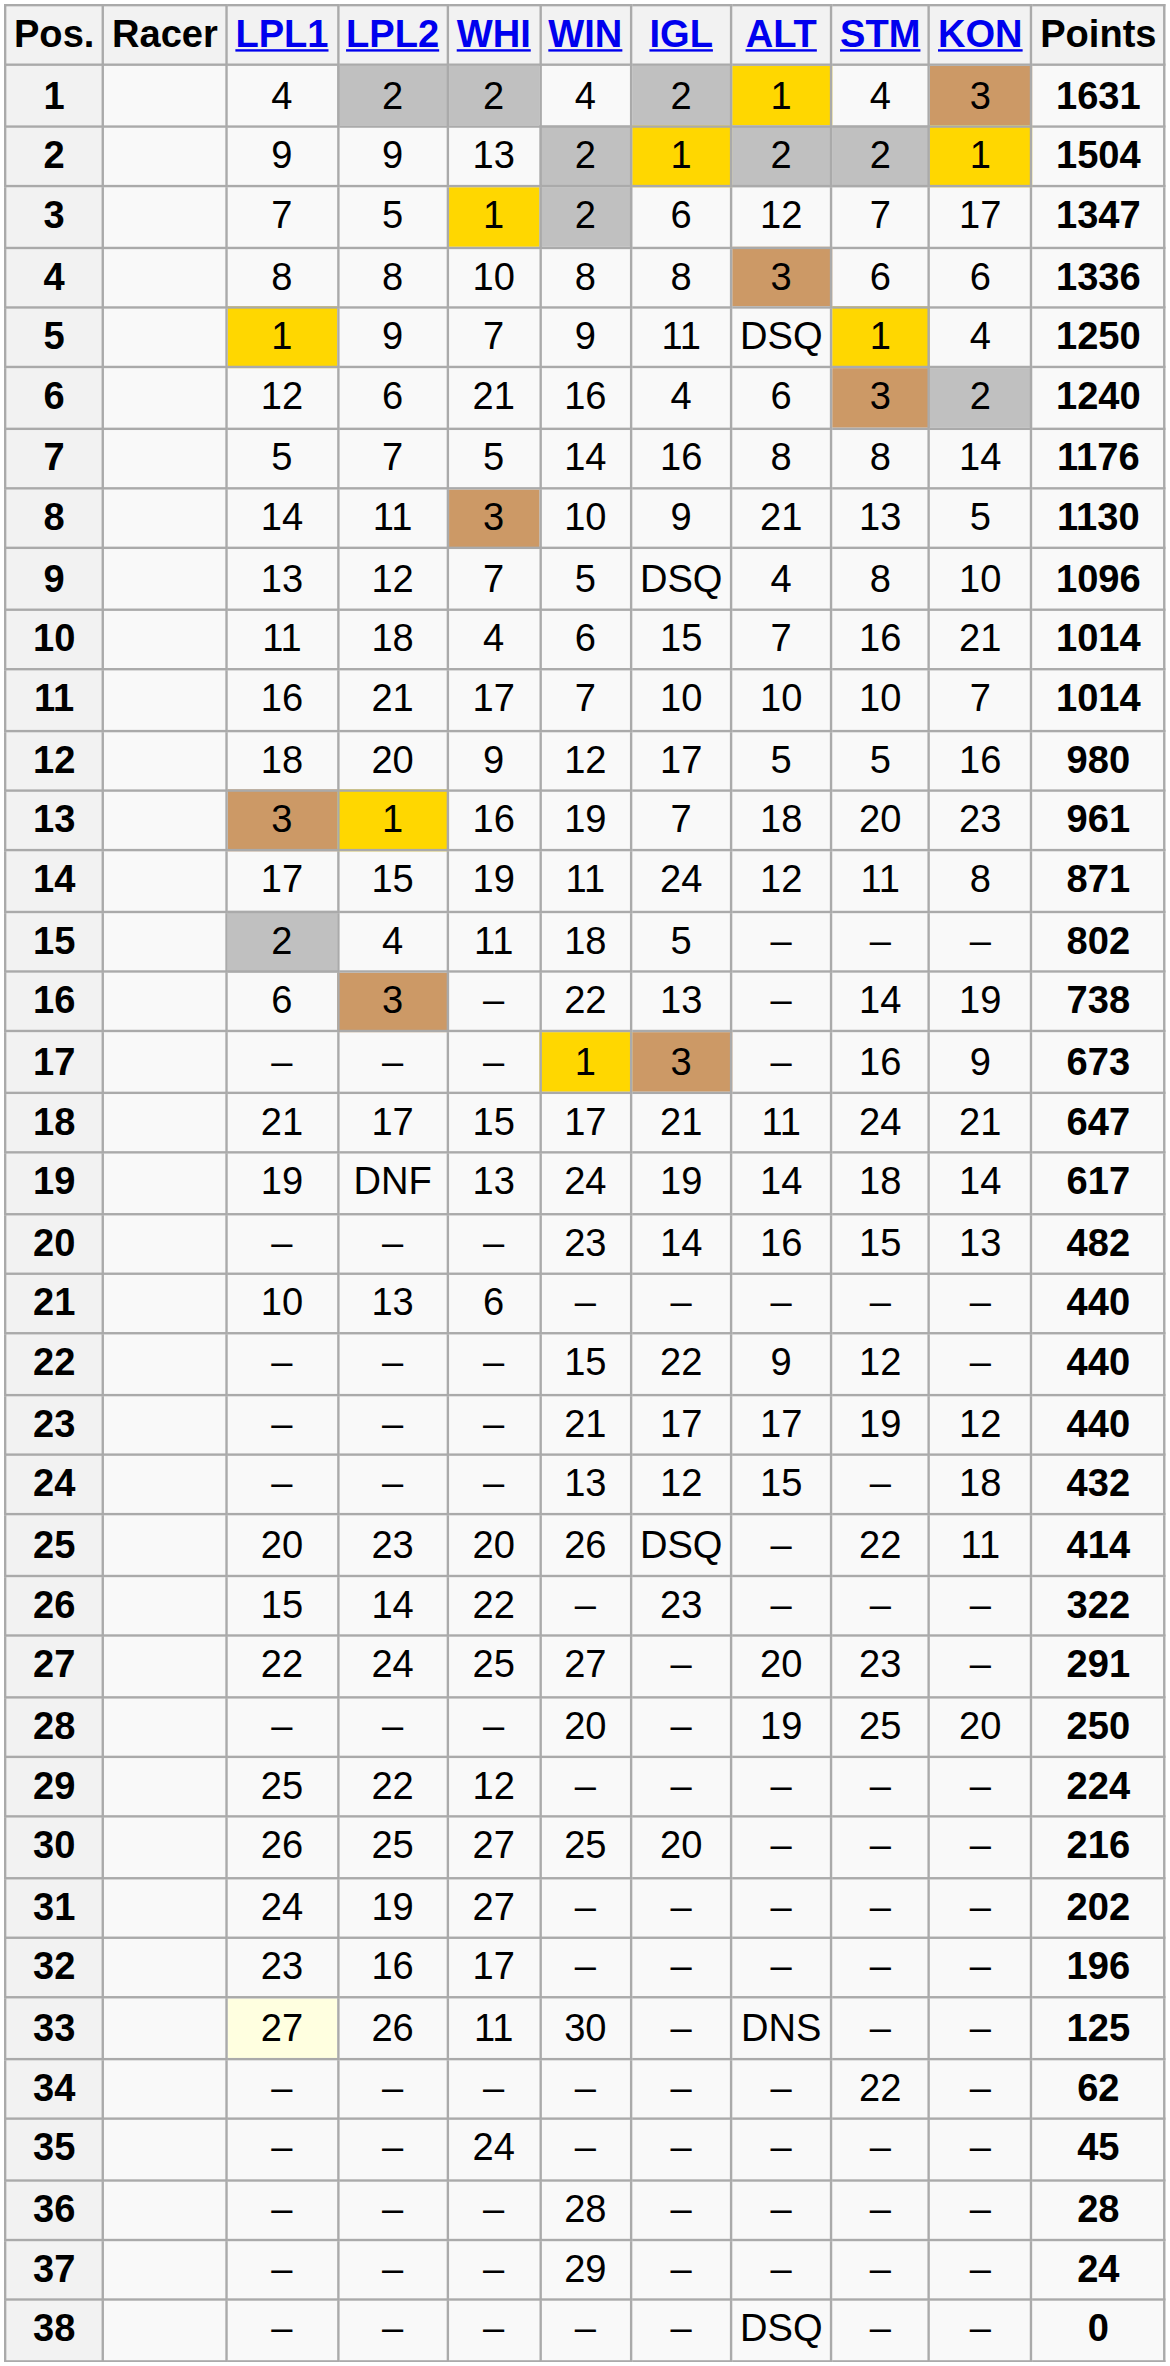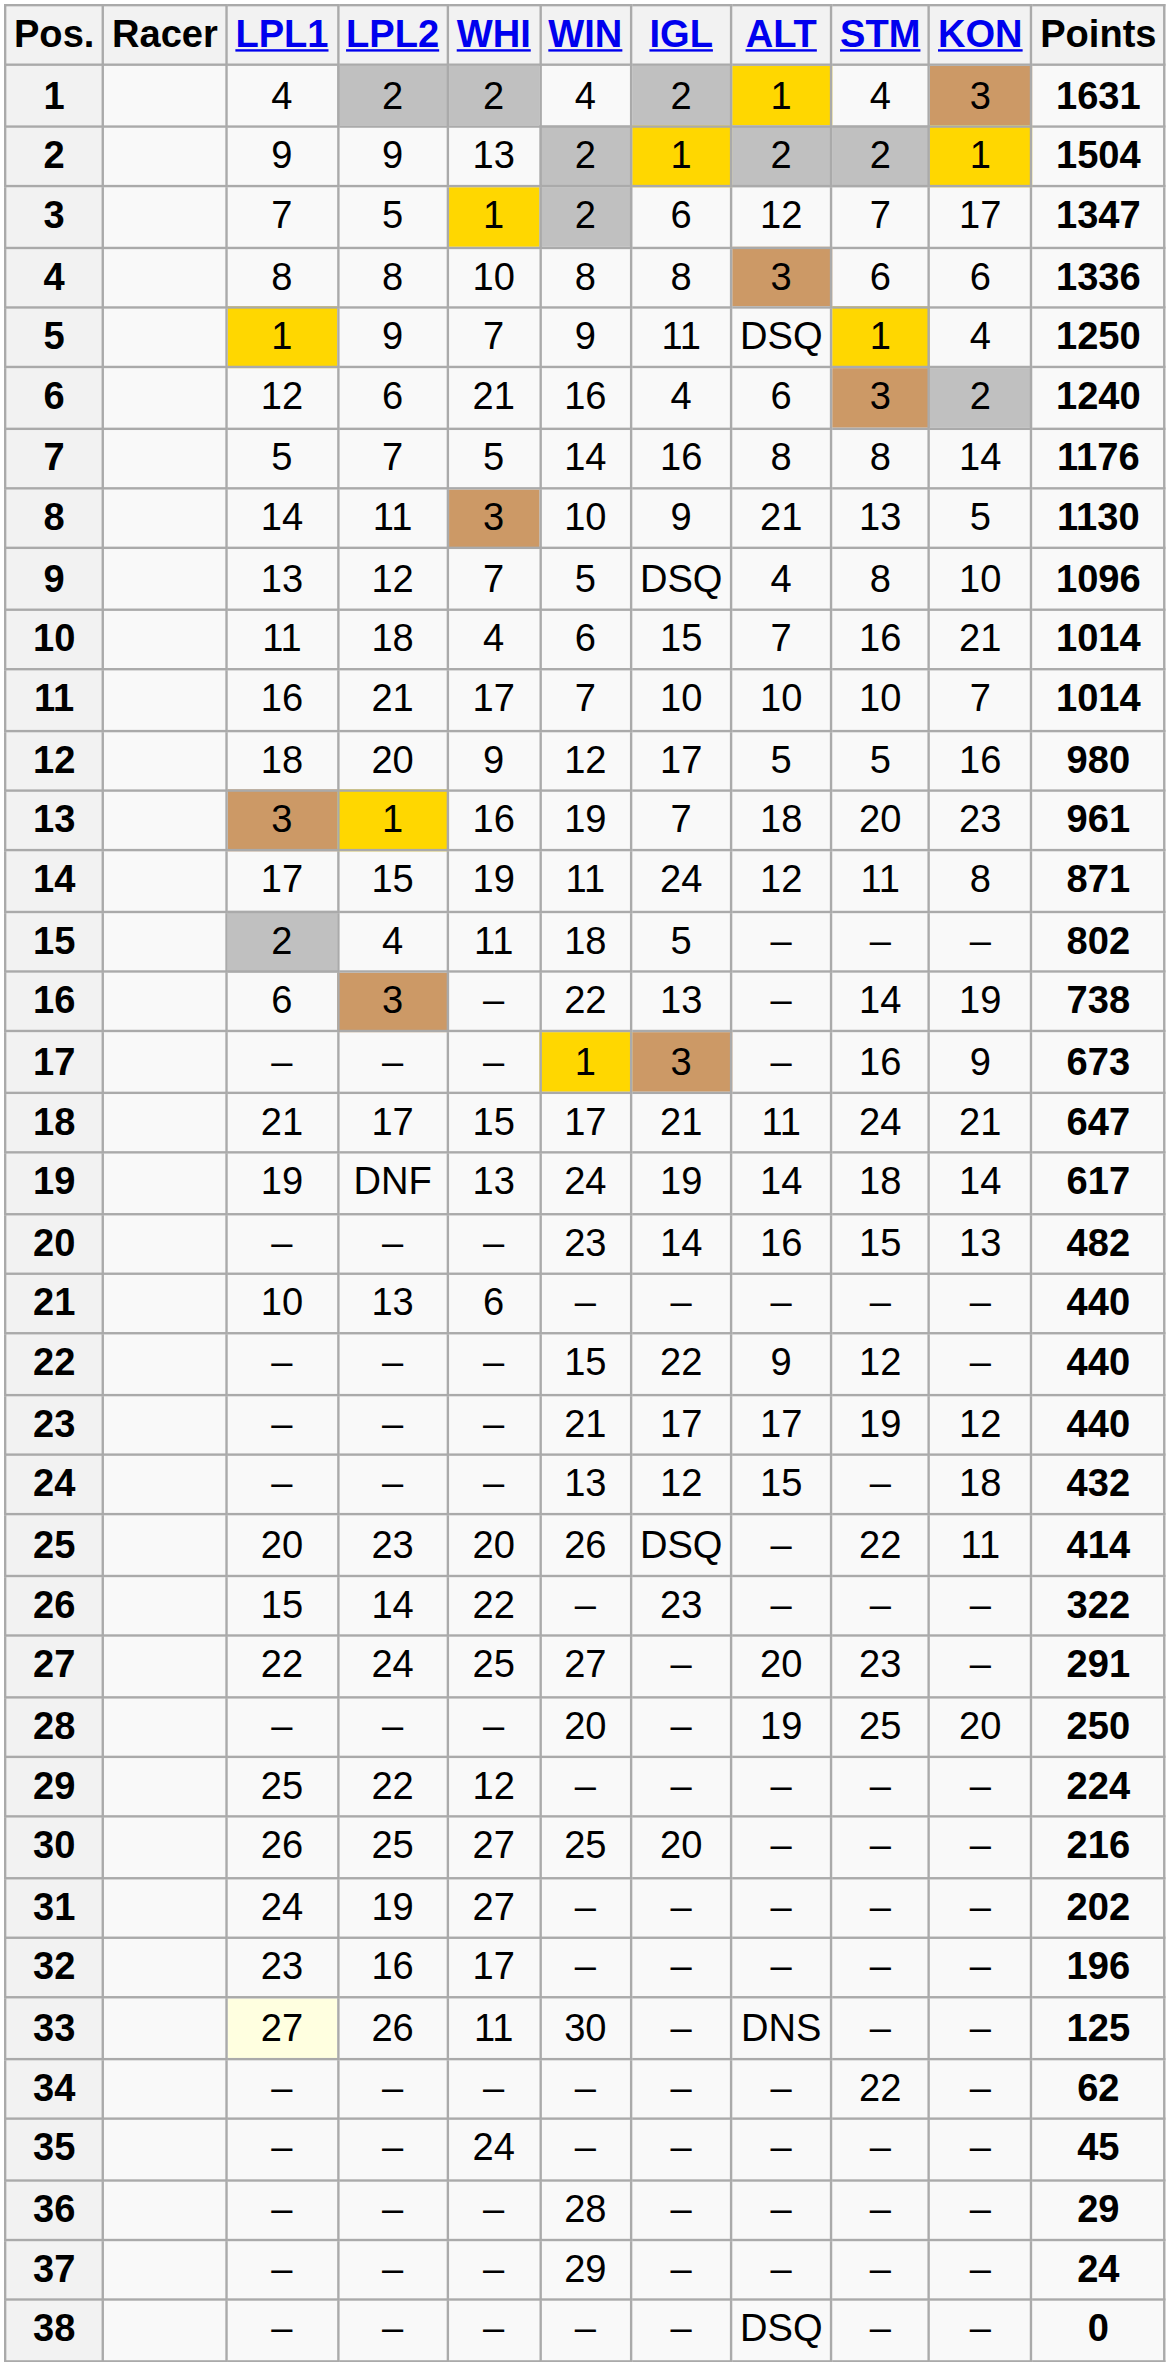 <table class="wikitable sortable plainrowheaders" style="text-align:center;">
 <tr>
 <th scope="col">Pos.</th>
 <th scope="col">Racer</th>
 <th scope="col"> <a href='#'>LPL1</a></th>
 <th scope="col"> <a href='#'>LPL2</a></th>
 <th scope="col"> <a href='#'>WHI</a></th>
 <th scope="col"> <a href='#'>WIN</a></th>
 <th scope="col"> <a href='#'>IGL</a></th>
 <th scope="col"> <a href='#'>ALT</a></th>
 <th scope="col"> <a href='#'>STM</a></th>
 <th scope="col"> <a href='#'>KON</a></th>
 <th style="width:45px;">Points</th>
 </tr>
 <tr>
 <th style="text-align:center;">1</th>
 <td align="left"></td>
 <td>4</td>
 <td style="background:silver;">2</td>
 <td style="background:silver;">2</td>
 <td>4</td>
 <td style="background:silver;">2</td>
 <td style="background:gold;">1</td>
 <td>4</td>
 <td style="background:#c96;">3</td>
 <td><strong>1631</strong></td>
 </tr>
 <tr>
 <th style="text-align:center;">2</th>
 <td align="left"></td>
 <td>9</td>
 <td>9</td>
 <td>13</td>
 <td style="background:silver;">2</td>
 <td style="background:gold;">1</td>
 <td style="background:silver;">2</td>
 <td style="background:silver;">2</td>
 <td style="background:gold;">1</td>
 <td><strong>1504</strong></td>
 </tr>
 <tr>
 <th style="text-align:center;">3</th>
 <td align="left"></td>
 <td>7</td>
 <td>5</td>
 <td style="background:gold;">1</td>
 <td style="background:silver;">2</td>
 <td>6</td>
 <td>12</td>
 <td>7</td>
 <td>17</td>
 <td><strong>1347</strong></td>
 </tr>
 <tr>
 <th style="text-align:center;">4</th>
 <td align="left"></td>
 <td>8</td>
 <td>8</td>
 <td>10</td>
 <td>8</td>
 <td>8</td>
 <td style="background:#c96;">3</td>
 <td>6</td>
 <td>6</td>
 <td><strong>1336</strong></td>
 </tr>
 <tr>
 <th style="text-align:center;">5</th>
 <td align="left"></td>
 <td style="background:gold;">1</td>
 <td>9</td>
 <td>7</td>
 <td>9</td>
 <td>11</td>
 <td>DSQ</td>
 <td style="background:gold;">1</td>
 <td>4</td>
 <td><strong>1250</strong></td>
 </tr>
 <tr>
 <th style="text-align:center;">6</th>
 <td align="left"></td>
 <td>12</td>
 <td>6</td>
 <td>21</td>
 <td>16</td>
 <td>4</td>
 <td>6</td>
 <td style="background:#c96;">3</td>
 <td style="background:silver;">2</td>
 <td><strong>1240</strong></td>
 </tr>
 <tr>
 <th style="text-align:center;">7</th>
 <td align="left"></td>
 <td>5</td>
 <td>7</td>
 <td>5</td>
 <td>14</td>
 <td>16</td>
 <td>8</td>
 <td>8</td>
 <td>14</td>
 <td><strong>1176</strong></td>
 </tr>
 <tr>
 <th style="text-align:center;">8</th>
 <td align="left"></td>
 <td>14</td>
 <td>11</td>
 <td style="background:#c96;">3</td>
 <td>10</td>
 <td>9</td>
 <td>21</td>
 <td>13</td>
 <td>5</td>
 <td><strong>1130</strong></td>
 </tr>
 <tr>
 <th style="text-align:center;">9</th>
 <td align="left"></td>
 <td>13</td>
 <td>12</td>
 <td>7</td>
 <td>5</td>
 <td tyle="background:#c96;">DSQ</td>
 <td>4</td>
 <td>8</td>
 <td>10</td>
 <td><strong>1096</strong></td>
 </tr>
 <tr>
 <th style="text-align:center;">10</th>
 <td align="left"></td>
 <td>11</td>
 <td>18</td>
 <td>4</td>
 <td>6</td>
 <td>15</td>
 <td>7</td>
 <td>16</td>
 <td>21</td>
 <td><strong>1014</strong></td>
 </tr>
 <tr>
 <th style="text-align:center;">11</th>
 <td align="left"></td>
 <td>16</td>
 <td>21</td>
 <td>17</td>
 <td>7</td>
 <td>10</td>
 <td>10</td>
 <td>10</td>
 <td>7</td>
 <td><strong>1014</strong></td>
 </tr>
 <tr>
 <th style="text-align:center;">12</th>
 <td align="left"></td>
 <td>18</td>
 <td>20</td>
 <td>9</td>
 <td>12</td>
 <td>17</td>
 <td>5</td>
 <td>5</td>
 <td>16</td>
 <td><strong>980</strong></td>
 </tr>
 <tr>
 <th style="text-align:center;">13</th>
 <td align="left"></td>
 <td style="background:#c96;">3</td>
 <td style="background:gold;">1</td>
 <td>16</td>
 <td>19</td>
 <td>7</td>
 <td>18</td>
 <td>20</td>
 <td>23</td>
 <td><strong>961</strong></td>
 </tr>
 <tr>
 <th style="text-align:center;">14</th>
 <td align="left"></td>
 <td>17</td>
 <td>15</td>
 <td>19</td>
 <td>11</td>
 <td>24</td>
 <td>12</td>
 <td>11</td>
 <td>8</td>
 <td><strong>871</strong></td>
 </tr>
 <tr>
 <th style="text-align:center;">15</th>
 <td align="left"></td>
 <td style="background:silver;">2</td>
 <td>4</td>
 <td>11</td>
 <td>18</td>
 <td>5</td>
 <td>–</td>
 <td>–</td>
 <td>–</td>
 <td><strong>802</strong></td>
 </tr>
 <tr>
 <th style="text-align:center;">16</th>
 <td align="left"></td>
 <td>6</td>
 <td style="background:#c96;">3</td>
 <td>–</td>
 <td>22</td>
 <td>13</td>
 <td>–</td>
 <td>14</td>
 <td>19</td>
 <td><strong>738</strong></td>
 </tr>
 <tr>
 <th style="text-align:center;">17</th>
 <td align="left"></td>
 <td>–</td>
 <td>–</td>
 <td>–</td>
 <td style="background:gold;">1</td>
 <td style="background:#c96;">3</td>
 <td>–</td>
 <td>16</td>
 <td>9</td>
 <td><strong>673</strong></td>
 </tr>
 <tr>
 <th style="text-align:center;">18</th>
 <td align="left"></td>
 <td>21</td>
 <td>17</td>
 <td>15</td>
 <td>17</td>
 <td>21</td>
 <td>11</td>
 <td>24</td>
 <td>21</td>
 <td><strong>647</strong></td>
 </tr>
 <tr>
 <th style="text-align:center;">19</th>
 <td align="left"></td>
 <td>19</td>
 <td>DNF</td>
 <td>13</td>
 <td>24</td>
 <td>19</td>
 <td>14</td>
 <td>18</td>
 <td>14</td>
 <td><strong>617</strong></td>
 </tr>
 <tr>
 <th style="text-align:center;">20</th>
 <td align="left"></td>
 <td>–</td>
 <td>–</td>
 <td>–</td>
 <td>23</td>
 <td>14</td>
 <td>16</td>
 <td>15</td>
 <td>13</td>
 <td><strong>482</strong></td>
 </tr>
 <tr>
 <th style="text-align:center;">21</th>
 <td align="left"></td>
 <td>10</td>
 <td>13</td>
 <td>6</td>
 <td>–</td>
 <td>–</td>
 <td>–</td>
 <td>–</td>
 <td>–</td>
 <td><strong>440</strong></td>
 </tr>
 <tr>
 <th style="text-align:center;">22</th>
 <td align="left"></td>
 <td>–</td>
 <td>–</td>
 <td>–</td>
 <td>15</td>
 <td>22</td>
 <td>9</td>
 <td>12</td>
 <td>–</td>
 <td><strong>440</strong></td>
 </tr>
 <tr>
 <th style="text-align:center;">23</th>
 <td align="left"></td>
 <td>–</td>
 <td>–</td>
 <td>–</td>
 <td>21</td>
 <td>17</td>
 <td>17</td>
 <td>19</td>
 <td>12</td>
 <td><strong>440</strong></td>
 </tr>
 <tr>
 <th style="text-align:center;">24</th>
 <td align="left"></td>
 <td>–</td>
 <td>–</td>
 <td>–</td>
 <td>13</td>
 <td>12</td>
 <td>15</td>
 <td>–</td>
 <td>18</td>
 <td><strong>432</strong></td>
 </tr>
 <tr>
 <th style="text-align:center;">25</th>
 <td align="left"></td>
 <td>20</td>
 <td>23</td>
 <td>20</td>
 <td>26</td>
 <td>DSQ</td>
 <td>–</td>
 <td>22</td>
 <td>11</td>
 <td><strong>414</strong></td>
 </tr>
 <tr>
 <th style="text-align:center;">26</th>
 <td align="left"></td>
 <td>15</td>
 <td>14</td>
 <td>22</td>
 <td>–</td>
 <td>23</td>
 <td>–</td>
 <td>–</td>
 <td>–</td>
 <td><strong>322</strong></td>
 </tr>
 <tr>
 <th style="text-align:center;">27</th>
 <td align="left"></td>
 <td>22</td>
 <td>24</td>
 <td>25</td>
 <td>27</td>
 <td>–</td>
 <td>20</td>
 <td>23</td>
 <td>–</td>
 <td><strong>291</strong></td>
 </tr>
 <tr>
 <th style="text-align:center;">28</th>
 <td align="left"></td>
 <td>–</td>
 <td>–</td>
 <td>–</td>
 <td>20</td>
 <td>–</td>
 <td>19</td>
 <td>25</td>
 <td>20</td>
 <td><strong>250</strong></td>
 </tr>
 <tr>
 <th style="text-align:center;">29</th>
 <td align="left"></td>
 <td>25</td>
 <td>22</td>
 <td>12</td>
 <td>–</td>
 <td>–</td>
 <td>–</td>
 <td>–</td>
 <td>–</td>
 <td><strong>224</strong></td>
 </tr>
 <tr>
 <th style="text-align:center;">30</th>
 <td align="left"></td>
 <td>26</td>
 <td>25</td>
 <td>27</td>
 <td>25</td>
 <td>20</td>
 <td>–</td>
 <td>–</td>
 <td>–</td>
 <td><strong>216</strong></td>
 </tr>
 <tr>
 <th style="text-align:center;">31</th>
 <td align="left"></td>
 <td>24</td>
 <td>19</td>
 <td>27</td>
 <td>–</td>
 <td>–</td>
 <td>–</td>
 <td>–</td>
 <td>–</td>
 <td><strong>202</strong></td>
 </tr>
 <tr>
 <th style="text-align:center;">32</th>
 <td align="left"></td>
 <td>23</td>
 <td>16</td>
 <td>17</td>
 <td>–</td>
 <td>–</td>
 <td>–</td>
 <td>–</td>
 <td>–</td>
 <td><strong>196</strong></td>
 </tr>
 <tr>
 <th style="text-align:center;">33</th>
 <td align="left"></td>
 <td style="background: lightyellow;">27</td>
 <td>26</td>
 <td>11</td>
 <td>30</td>
 <td>–</td>
 <td>DNS</td>
 <td>–</td>
 <td>–</td>
 <td><strong>125</strong></td>
 </tr>
 <tr>
 <th style="text-align:center;">34</th>
 <td align="left"></td>
 <td>–</td>
 <td>–</td>
 <td>–</td>
 <td>–</td>
 <td>–</td>
 <td>–</td>
 <td>22</td>
 <td>–</td>
 <td><strong>62</strong></td>
 </tr>
 <tr>
 <th style="text-align:center;">35</th>
 <td align="left"></td>
 <td>–</td>
 <td>–</td>
 <td>24</td>
 <td>–</td>
 <td>–</td>
 <td>–</td>
 <td>–</td>
 <td>–</td>
 <td><strong>45</strong></td>
 </tr>
 <tr>
 <th style="text-align:center;">36</th>
 <td align="left"></td>
 <td>–</td>
 <td>–</td>
 <td>–</td>
 <td>28</td>
 <td>–</td>
 <td>–</td>
 <td>–</td>
 <td>–</td>
-<td><strong>28</strong></td>
+<td><strong>29</strong></td>
 </tr>
 <tr>
 <th style="text-align:center;">37</th>
 <td align="left"></td>
 <td>–</td>
 <td>–</td>
 <td>–</td>
 <td>29</td>
 <td>–</td>
 <td>–</td>
 <td>–</td>
 <td>–</td>
 <td><strong>24</strong></td>
 </tr>
 <tr>
 <th style="text-align:center;">38</th>
 <td align="left"></td>
 <td>–</td>
 <td>–</td>
 <td>–</td>
 <td>–</td>
 <td>–</td>
 <td>DSQ</td>
 <td>–</td>
 <td>–</td>
 <td><strong>0</strong></td>
 </tr>
 </table>
